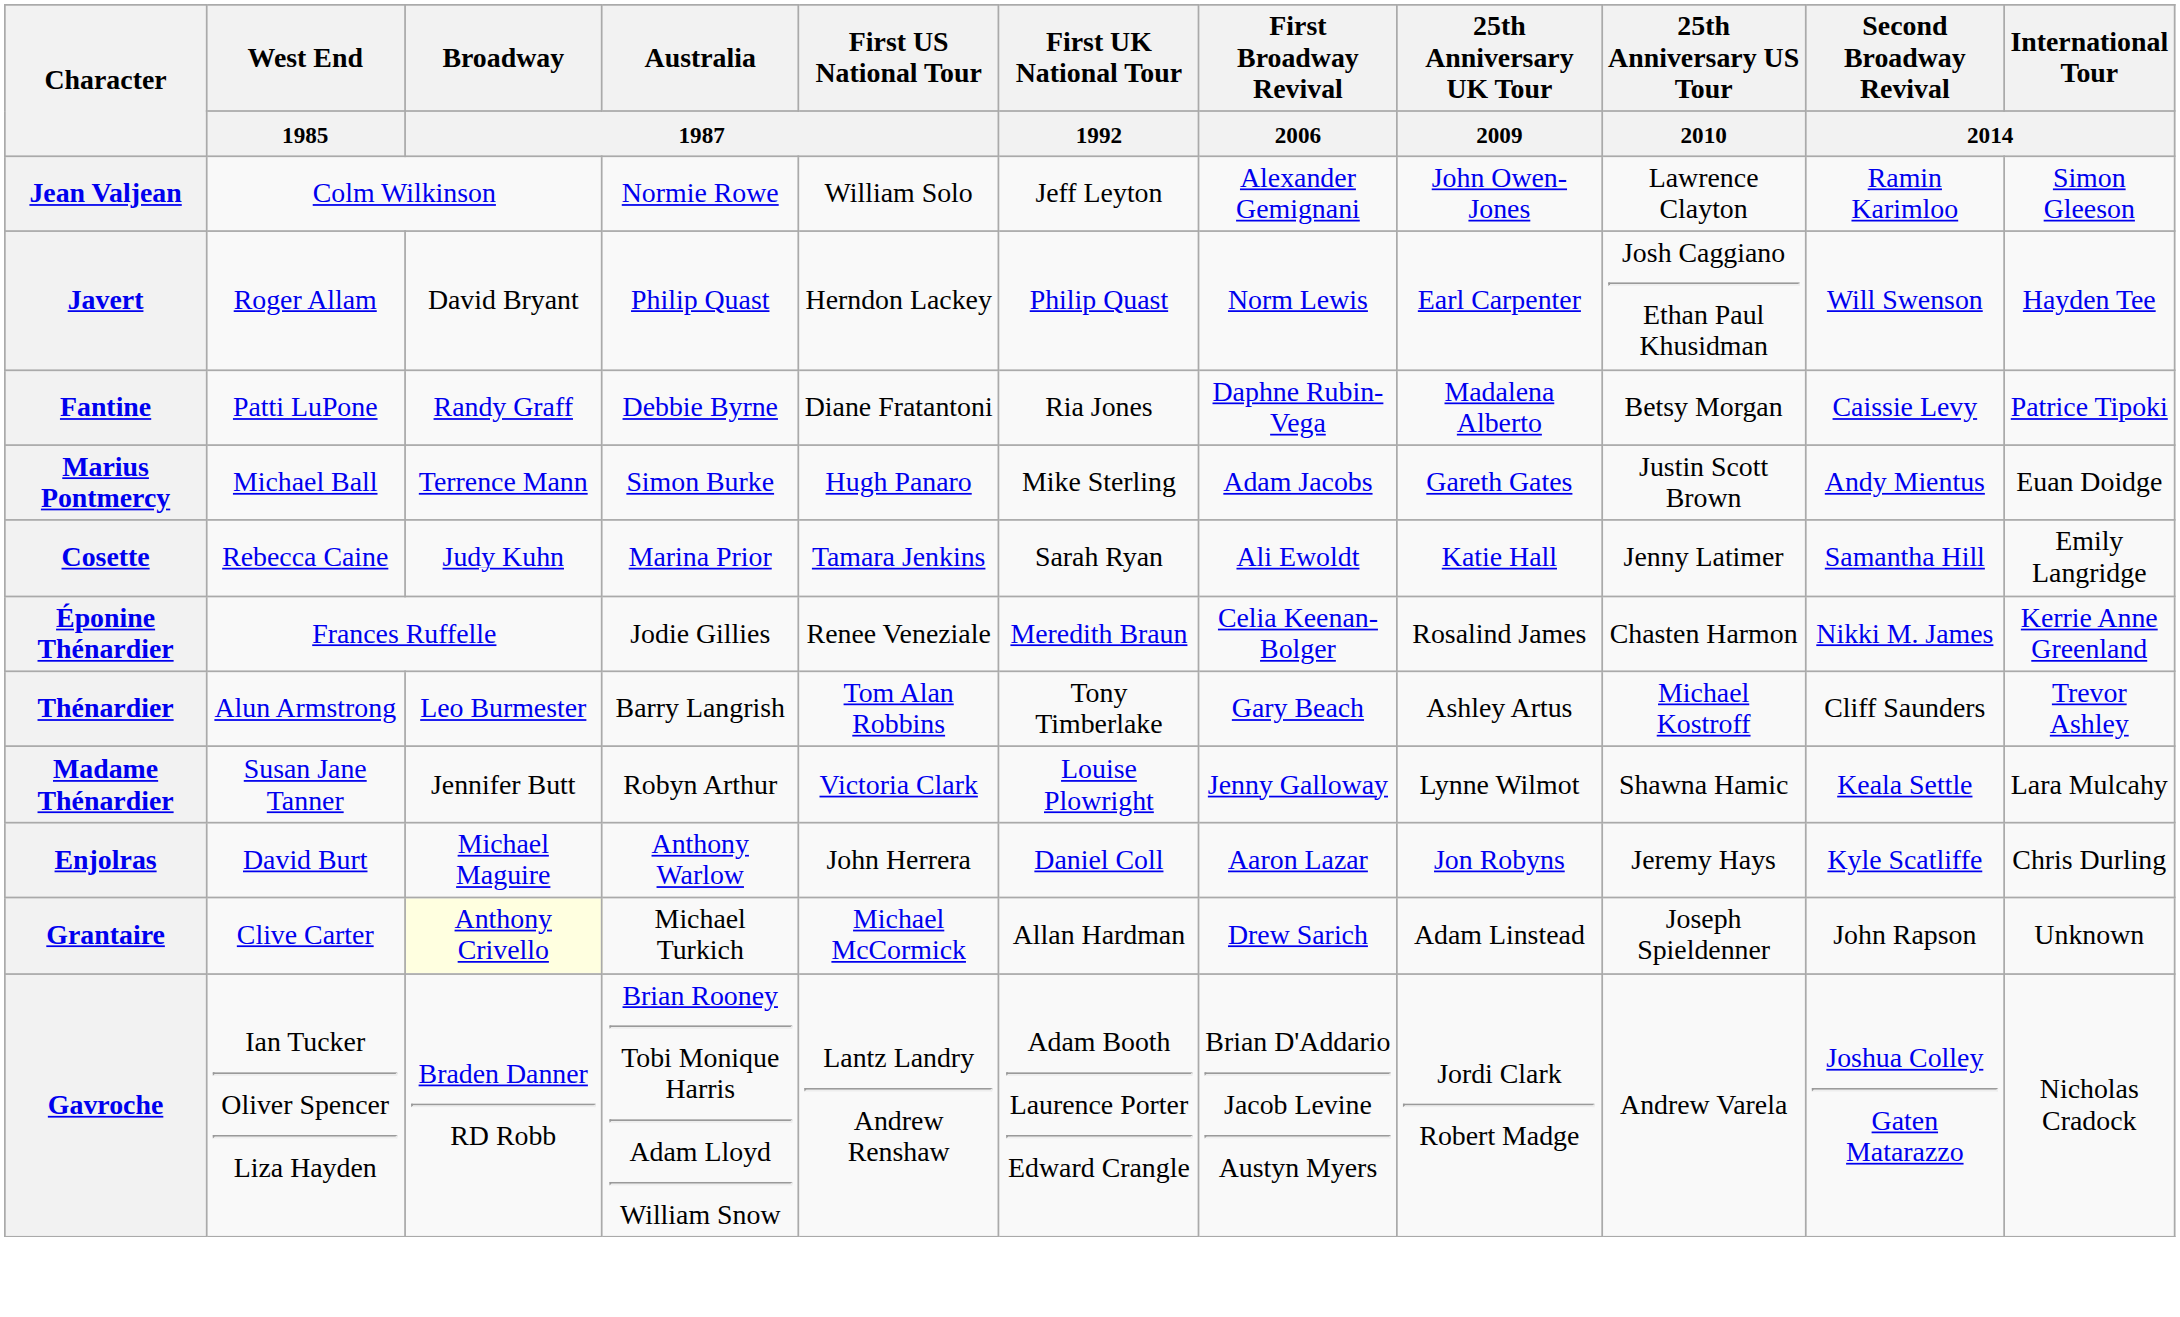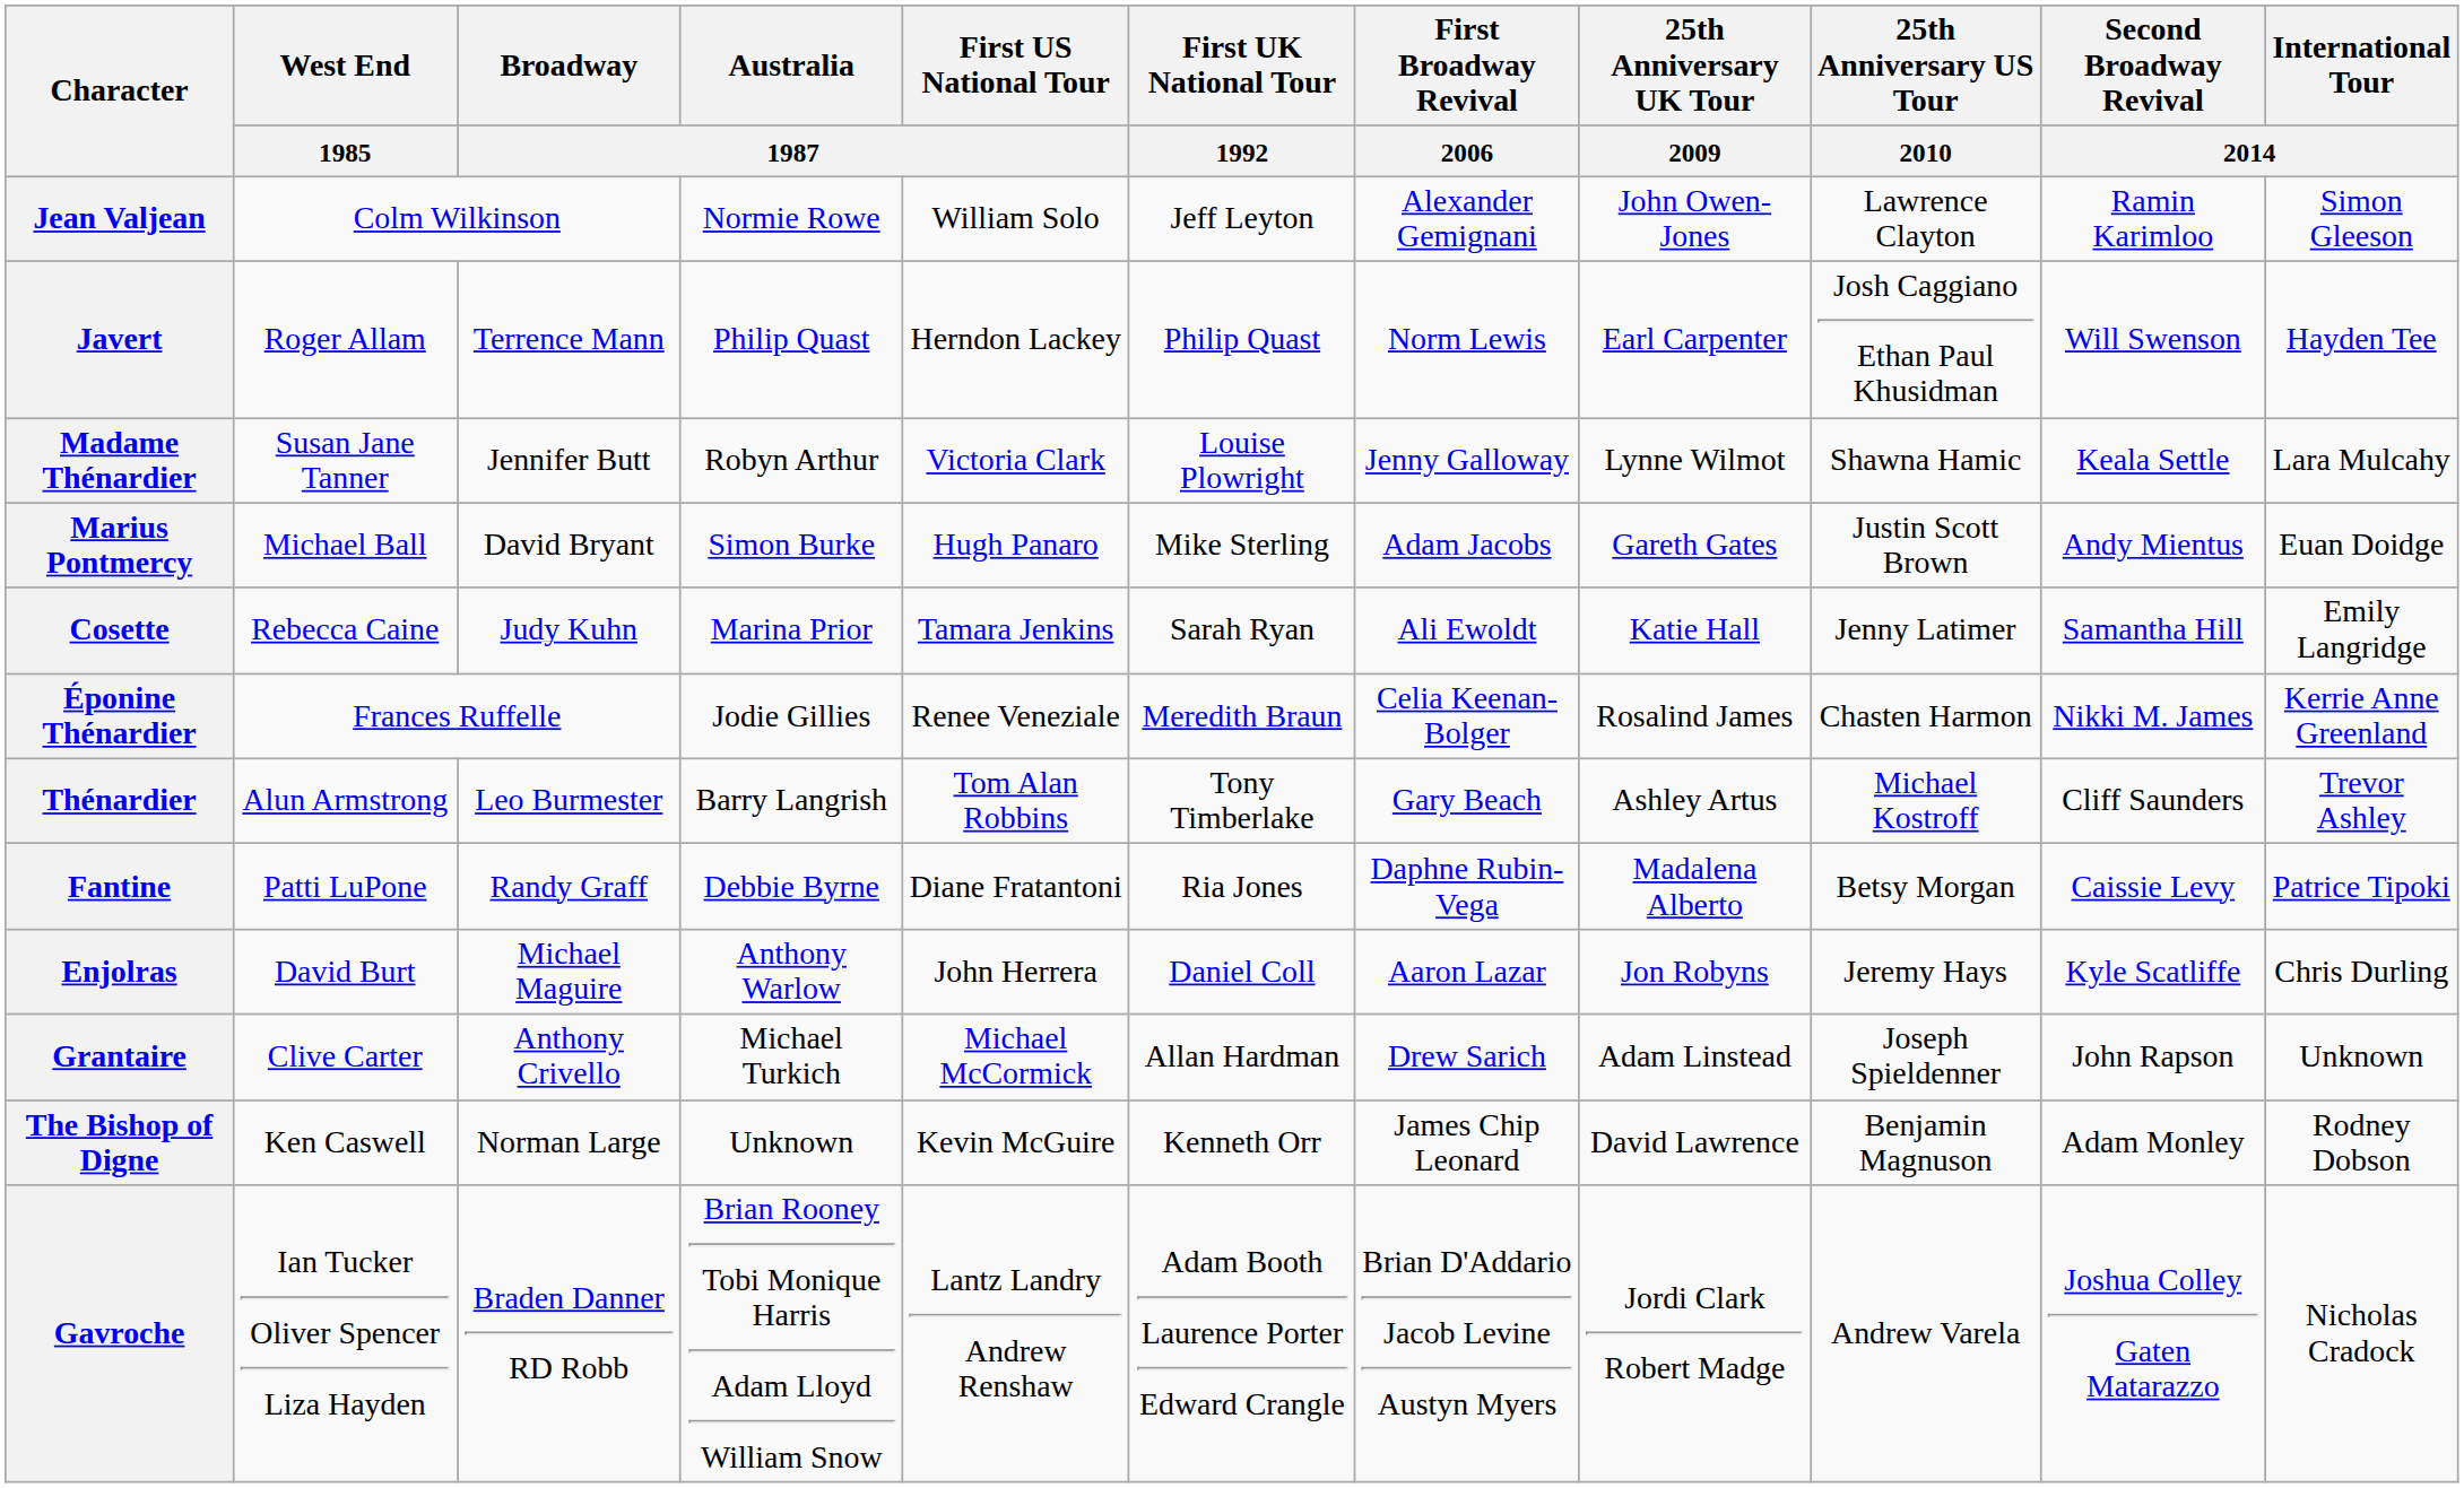 <table class="wikitable">
 <tr>
 <th rowspan=2 style="width:10%;">Character</th>
 <th style="width:10%;">West End</th>
 <th style="width:10%;">Broadway</th>
 <th style="width:10%;">Australia</th>
 <th style="width:10%;">First US National Tour</th>
 <th style="width:10%;">First UK National Tour</th>
 <th style="width:10%;">First Broadway Revival</th>
 <th style="width:10%;">25th Anniversary UK Tour</th>
 <th style="width:10%;">25th Anniversary US Tour</th>
 <th style="width:10%;">Second Broadway Revival</th>
 <th style="width:10%;">International Tour</th>
 </tr>
 <tr>
 <th><small>1985</small></th>
 <th colspan=3><small>1987</small></th>
 <th><small>1992</small></th>
 <th><small>2006</small></th>
 <th><small>2009</small></th>
 <th><small>2010</small></th>
 <th colspan=2><small>2014</small></th>
 </tr>
 <tr>
 <th style="text-align:center;"><a href='#'>Jean Valjean</a></th>
 <td colspan="2" style="text-align:center;"><a href='#'>Colm Wilkinson</a></td>
 <td style="text-align:center;"><a href='#'>Normie Rowe</a></td>
 <td style="text-align:center;">William Solo</td>
 <td style="text-align:center;">Jeff Leyton</td>
 <td style="text-align:center;"><a href='#'>Alexander Gemignani</a></td>
 <td style="text-align:center;"><a href='#'>John Owen-Jones</a></td>
 <td style="text-align:center;">Lawrence Clayton</td>
 <td style="text-align:center;"><a href='#'>Ramin Karimloo</a></td>
 <td style="text-align:center;"><a href='#'>Simon Gleeson</a></td>
 </tr>
 <tr>
 <th style="text-align:center;"><a href='#'>Javert</a></th>
 <td style="text-align:center;"><a href='#'>Roger Allam</a></td>
-<td style="text-align:center;">David Bryant</td>
+<td style="text-align:center;"><a href='#'>Terrence Mann</a></td>
 <td style="text-align:center;"><a href='#'>Philip Quast</a></td>
 <td style="text-align:center;">Herndon Lackey</td>
 <td style="text-align:center;"><a href='#'>Philip Quast</a></td>
 <td style="text-align:center;"><a href='#'>Norm Lewis</a></td>
 <td style="text-align:center;"><a href='#'>Earl Carpenter</a></td>
 <td style="text-align:center;">Josh Caggiano<hr>Ethan Paul Khusidman</td>
 <td style="text-align:center;"><a href='#'>Will Swenson</a></td>
 <td style="text-align:center;"><a href='#'>Hayden Tee</a></td>
 </tr>
 <tr>
-<th style="text-align:center;"><a href='#'>Fantine</a></th>
-<td style="text-align:center;"><a href='#'>Patti LuPone</a></td>
-<td style="text-align:center;"><a href='#'>Randy Graff</a></td>
-<td style="text-align:center;"><a href='#'>Debbie Byrne</a></td>
-<td style="text-align:center;">Diane Fratantoni</td>
-<td style="text-align:center;">Ria Jones</td>
-<td style="text-align:center;"><a href='#'>Daphne Rubin-Vega</a></td>
-<td style="text-align:center;"><a href='#'>Madalena Alberto</a></td>
-<td style="text-align:center;">Betsy Morgan</td>
-<td style="text-align:center;"><a href='#'>Caissie Levy</a></td>
-<td style="text-align:center;"><a href='#'>Patrice Tipoki</a></td>
+<th style="text-align:center;"><a href='#'>Madame Thénardier</a></th>
+<td style="text-align:center;"><a href='#'>Susan Jane Tanner</a></td>
+<td style="text-align:center;">Jennifer Butt</td>
+<td style="text-align:center;">Robyn Arthur</td>
+<td style="text-align:center;"><a href='#'>Victoria Clark</a></td>
+<td style="text-align:center;"><a href='#'>Louise Plowright</a></td>
+<td style="text-align:center;"><a href='#'>Jenny Galloway</a></td>
+<td style="text-align:center;">Lynne Wilmot</td>
+<td style="text-align:center;">Shawna Hamic</td>
+<td style="text-align:center;"><a href='#'>Keala Settle</a></td>
+<td style="text-align:center;">Lara Mulcahy</td>
 </tr>
 <tr>
 <th style="text-align:center;"><a href='#'>Marius Pontmercy</a></th>
 <td style="text-align:center;"><a href='#'>Michael Ball</a></td>
-<td style="text-align:center;"><a href='#'>Terrence Mann</a></td>
+<td style="text-align:center;">David Bryant</td>
 <td style="text-align:center;"><a href='#'>Simon Burke</a></td>
 <td style="text-align:center;"><a href='#'>Hugh Panaro</a></td>
 <td style="text-align:center;">Mike Sterling</td>
 <td style="text-align:center;"><a href='#'>Adam Jacobs</a></td>
 <td style="text-align:center;"><a href='#'>Gareth Gates</a></td>
 <td style="text-align:center;">Justin Scott Brown</td>
 <td style="text-align:center;"><a href='#'>Andy Mientus</a></td>
 <td style="text-align:center;">Euan Doidge</td>
 </tr>
 <tr>
 <th style="text-align:center;"><a href='#'>Cosette</a></th>
 <td style="text-align:center;"><a href='#'>Rebecca Caine</a></td>
 <td style="text-align:center;"><a href='#'>Judy Kuhn</a></td>
 <td style="text-align:center;"><a href='#'>Marina Prior</a></td>
 <td style="text-align:center;"><a href='#'>Tamara Jenkins</a></td>
 <td style="text-align:center;">Sarah Ryan</td>
 <td style="text-align:center;"><a href='#'>Ali Ewoldt</a></td>
 <td style="text-align:center;"><a href='#'>Katie Hall</a></td>
 <td style="text-align:center;">Jenny Latimer</td>
 <td style="text-align:center;"><a href='#'>Samantha Hill</a></td>
 <td style="text-align:center;">Emily Langridge</td>
 </tr>
 <tr>
 <th style="text-align:center;"><a href='#'>Éponine Thénardier</a></th>
 <td colspan="2" style="text-align:center;"><a href='#'>Frances Ruffelle</a></td>
 <td style="text-align:center;">Jodie Gillies</td>
 <td style="text-align:center;">Renee Veneziale</td>
 <td style="text-align:center;"><a href='#'>Meredith Braun</a></td>
 <td style="text-align:center;"><a href='#'>Celia Keenan-Bolger</a></td>
 <td style="text-align:center;">Rosalind James</td>
 <td style="text-align:center;">Chasten Harmon</td>
 <td style="text-align:center;"><a href='#'>Nikki M. James</a></td>
 <td style="text-align:center;"><a href='#'>Kerrie Anne Greenland</a></td>
 </tr>
 <tr>
 <th style="text-align:center;"><a href='#'>Thénardier</a></th>
 <td style="text-align:center;"><a href='#'>Alun Armstrong</a></td>
 <td style="text-align:center;"><a href='#'>Leo Burmester</a></td>
 <td style="text-align:center;">Barry Langrish</td>
 <td style="text-align:center;"><a href='#'>Tom Alan Robbins</a></td>
 <td style="text-align:center;">Tony Timberlake</td>
 <td style="text-align:center;"><a href='#'>Gary Beach</a></td>
 <td style="text-align:center;">Ashley Artus</td>
 <td style="text-align:center;"><a href='#'>Michael Kostroff</a></td>
 <td style="text-align:center;">Cliff Saunders</td>
 <td style="text-align:center;"><a href='#'>Trevor Ashley</a></td>
 </tr>
 <tr>
-<th style="text-align:center;"><a href='#'>Madame Thénardier</a></th>
-<td style="text-align:center;"><a href='#'>Susan Jane Tanner</a></td>
-<td style="text-align:center;">Jennifer Butt</td>
-<td style="text-align:center;">Robyn Arthur</td>
-<td style="text-align:center;"><a href='#'>Victoria Clark</a></td>
-<td style="text-align:center;"><a href='#'>Louise Plowright</a></td>
-<td style="text-align:center;"><a href='#'>Jenny Galloway</a></td>
-<td style="text-align:center;">Lynne Wilmot</td>
-<td style="text-align:center;">Shawna Hamic</td>
-<td style="text-align:center;"><a href='#'>Keala Settle</a></td>
-<td style="text-align:center;">Lara Mulcahy</td>
+<th style="text-align:center;"><a href='#'>Fantine</a></th>
+<td style="text-align:center;"><a href='#'>Patti LuPone</a></td>
+<td style="text-align:center;"><a href='#'>Randy Graff</a></td>
+<td style="text-align:center;"><a href='#'>Debbie Byrne</a></td>
+<td style="text-align:center;">Diane Fratantoni</td>
+<td style="text-align:center;">Ria Jones</td>
+<td style="text-align:center;"><a href='#'>Daphne Rubin-Vega</a></td>
+<td style="text-align:center;"><a href='#'>Madalena Alberto</a></td>
+<td style="text-align:center;">Betsy Morgan</td>
+<td style="text-align:center;"><a href='#'>Caissie Levy</a></td>
+<td style="text-align:center;"><a href='#'>Patrice Tipoki</a></td>
 </tr>
 <tr>
 <th style="text-align:center;"><a href='#'>Enjolras</a></th>
 <td style="text-align:center;"><a href='#'>David Burt</a></td>
 <td style="text-align:center;"><a href='#'>Michael Maguire</a></td>
 <td style="text-align:center;"><a href='#'>Anthony Warlow</a></td>
 <td style="text-align:center;">John Herrera</td>
 <td style="text-align:center;"><a href='#'>Daniel Coll</a></td>
 <td style="text-align:center;"><a href='#'>Aaron Lazar</a></td>
 <td style="text-align:center;"><a href='#'>Jon Robyns</a></td>
 <td style="text-align:center;">Jeremy Hays</td>
 <td style="text-align:center;"><a href='#'>Kyle Scatliffe</a></td>
 <td style="text-align:center;">Chris Durling</td>
 </tr>
 <tr>
 <th style="text-align:center;"><a href='#'>Grantaire</a></th>
 <td style="text-align:center;"><a href='#'>Clive Carter</a></td>
-<td style="background: lightyellow; text-align:center;"><a href='#'>Anthony Crivello</a></td>
+<td style="text-align:center;"><a href='#'>Anthony Crivello</a></td>
 <td style="text-align:center;">Michael Turkich</td>
 <td style="text-align:center;"><a href='#'>Michael McCormick</a></td>
 <td style="text-align:center;">Allan Hardman</td>
 <td style="text-align:center;"><a href='#'>Drew Sarich</a></td>
 <td style="text-align:center;">Adam Linstead</td>
 <td style="text-align:center;">Joseph Spieldenner</td>
 <td style="text-align:center;">John Rapson</td>
 <td style="text-align:center;">Unknown</td>
+</tr>
+<tr>
+<th style="text-align:center;"><a href='#'>The Bishop of Digne</a></th>
+<td style="text-align:center;">Ken Caswell</td>
+<td style="text-align:center;">Norman Large</td>
+<td style="text-align:center;">Unknown</td>
+<td style="text-align:center;">Kevin McGuire</td>
+<td style="text-align:center;">Kenneth Orr</td>
+<td style="text-align:center;">James Chip Leonard</td>
+<td style="text-align:center;">David Lawrence</td>
+<td style="text-align:center;">Benjamin Magnuson</td>
+<td style="text-align:center;">Adam Monley</td>
+<td style="text-align:center;">Rodney Dobson</td>
 </tr>
 <tr>
 <th style="text-align:center;"><a href='#'>Gavroche</a></th>
 <td style="text-align:center;">Ian Tucker<hr>Oliver Spencer<hr>Liza Hayden</td>
 <td style="text-align:center;"><a href='#'>Braden Danner</a><hr>RD Robb</td>
 <td style="text-align:center;"><a href='#'>Brian Rooney</a><hr>Tobi Monique Harris<hr>Adam Lloyd<hr>William Snow</td>
 <td style="text-align:center;">Lantz Landry<hr>Andrew Renshaw</td>
 <td style="text-align:center;">Adam Booth<hr>Laurence Porter<hr>Edward Crangle</td>
 <td style="text-align:center;">Brian D'Addario<hr>Jacob Levine<hr>Austyn Myers</td>
 <td style="text-align:center;">Jordi Clark<hr>Robert Madge</td>
 <td style="text-align:center;">Andrew Varela</td>
 <td style="text-align:center;"><a href='#'>Joshua Colley</a><hr><a href='#'>Gaten Matarazzo</a></td>
 <td style="text-align:center;">Nicholas Cradock</td>
 </tr>
 </table>
